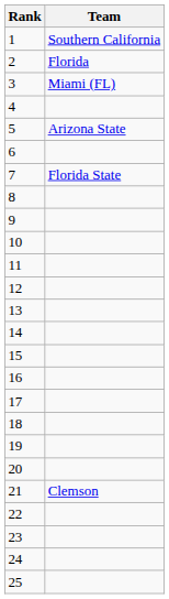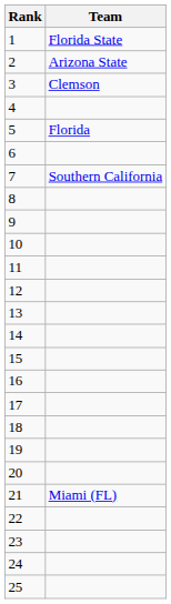 <table class=wikitable>
 <tr>
 <th>Rank</th>
 <th>Team</th>
 </tr>
 <tr>
 <td>1</td>
-<td><a href='#'>Southern California</a></td>
+<td><a href='#'>Florida State</a></td>
 </tr>
 <tr>
 <td>2</td>
-<td><a href='#'>Florida</a></td>
+<td><a href='#'>Arizona State</a></td>
 </tr>
 <tr>
 <td>3</td>
-<td><a href='#'>Miami (FL)</a></td>
+<td><a href='#'>Clemson</a></td>
 </tr>
 <tr>
 <td>4</td>
 <td></td>
 </tr>
 <tr>
 <td>5</td>
-<td><a href='#'>Arizona State</a></td>
+<td><a href='#'>Florida</a></td>
 </tr>
 <tr>
 <td>6</td>
 <td></td>
 </tr>
 <tr>
 <td>7</td>
-<td><a href='#'>Florida State</a></td>
+<td><a href='#'>Southern California</a></td>
 </tr>
 <tr>
 <td>8</td>
 <td></td>
 </tr>
 <tr>
 <td>9</td>
 <td></td>
 </tr>
 <tr>
 <td>10</td>
 <td></td>
 </tr>
 <tr>
 <td>11</td>
 <td></td>
 </tr>
 <tr>
 <td>12</td>
 <td></td>
 </tr>
 <tr>
 <td>13</td>
 <td></td>
 </tr>
 <tr>
 <td>14</td>
 <td></td>
 </tr>
 <tr>
 <td>15</td>
 <td></td>
 </tr>
 <tr>
 <td>16</td>
 <td></td>
 </tr>
 <tr>
 <td>17</td>
 <td></td>
 </tr>
 <tr>
 <td>18</td>
 <td></td>
 </tr>
 <tr>
 <td>19</td>
 <td></td>
 </tr>
 <tr>
 <td>20</td>
 <td></td>
 </tr>
 <tr>
 <td>21</td>
-<td><a href='#'>Clemson</a></td>
+<td><a href='#'>Miami (FL)</a></td>
 </tr>
 <tr>
 <td>22</td>
 <td></td>
 </tr>
 <tr>
 <td>23</td>
 <td></td>
 </tr>
 <tr>
 <td>24</td>
 <td></td>
 </tr>
 <tr>
 <td>25</td>
 <td></td>
 </tr>
 </table>
